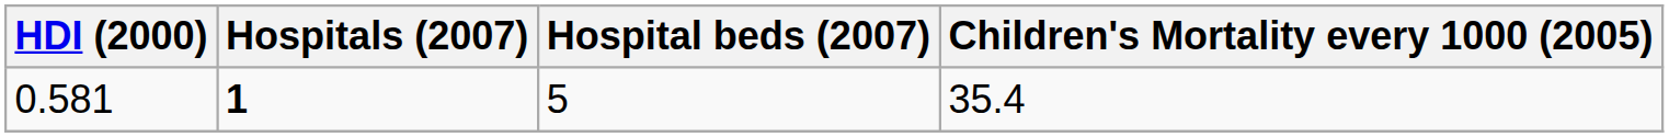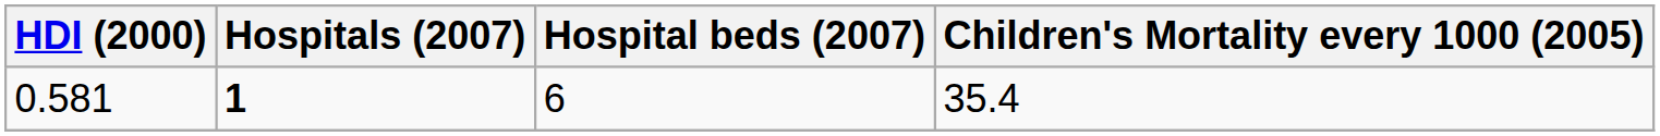 <table class="wikitable" border="1">
 <tr>
 <th><a href='#'>HDI</a> (2000)</th>
 <th>Hospitals (2007)</th>
 <th>Hospital beds (2007)</th>
 <th>Children's Mortality every 1000 (2005)</th>
 </tr>
 <tr>
 <td>0.581</td>
 <td><strong>1</strong></td>
-<td>5</td>
+<td>6</td>
 <td>35.4</td>
 </tr>
 <tr>
 </tr>
 </table>
